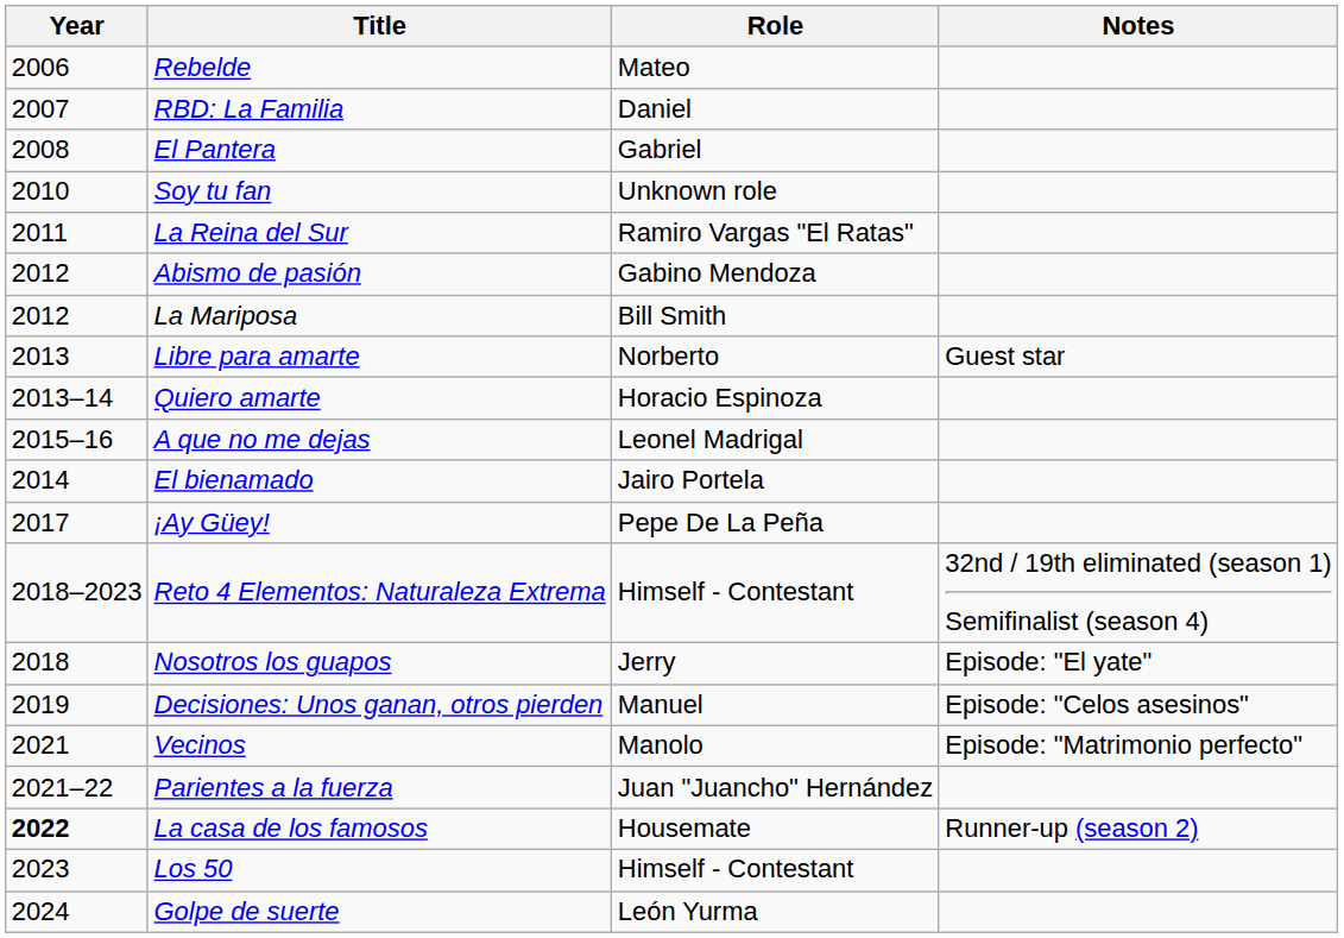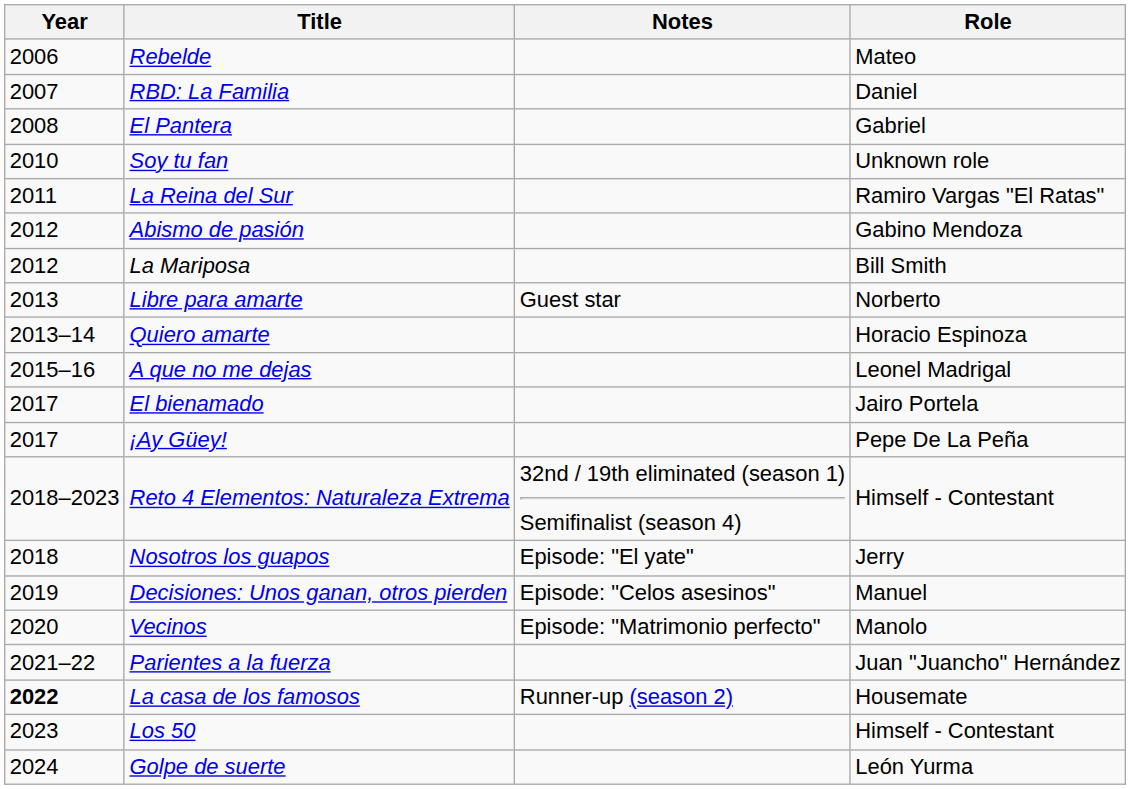 <table class="wikitable sortable">
 <tr>
 <th>Year</th>
 <th>Title</th>
+<th>Notes</th>
 <th>Role</th>
-<th>Notes</th>
 </tr>
 <tr>
 <td>2006</td>
 <td><em><a href='#'>Rebelde</a></em></td>
+<td></td>
 <td>Mateo</td>
-<td></td>
 </tr>
 <tr>
 <td>2007</td>
 <td><em><a href='#'>RBD: La Familia</a></em></td>
+<td></td>
 <td>Daniel</td>
-<td></td>
 </tr>
 <tr>
 <td>2008</td>
 <td><em><a href='#'>El Pantera</a></em></td>
+<td></td>
 <td>Gabriel</td>
-<td></td>
 </tr>
 <tr>
 <td>2010</td>
 <td><em><a href='#'>Soy tu fan</a></em></td>
+<td></td>
 <td>Unknown role</td>
-<td></td>
 </tr>
 <tr>
 <td>2011</td>
 <td><em><a href='#'>La Reina del Sur</a></em></td>
+<td></td>
 <td>Ramiro Vargas "El Ratas"</td>
-<td></td>
 </tr>
 <tr>
 <td>2012</td>
 <td><em><a href='#'>Abismo de pasión</a></em></td>
+<td></td>
 <td>Gabino Mendoza</td>
-<td></td>
 </tr>
 <tr>
 <td>2012</td>
 <td><em>La Mariposa</em></td>
+<td></td>
 <td>Bill Smith</td>
-<td></td>
 </tr>
 <tr>
 <td>2013</td>
 <td><em><a href='#'>Libre para amarte</a></em></td>
+<td>Guest star</td>
 <td>Norberto</td>
-<td>Guest star</td>
 </tr>
 <tr>
 <td>2013–14</td>
 <td><em><a href='#'>Quiero amarte</a></em></td>
+<td></td>
 <td>Horacio Espinoza</td>
-<td></td>
 </tr>
 <tr>
 <td>2015–16</td>
 <td><em><a href='#'>A que no me dejas</a></em></td>
+<td></td>
 <td>Leonel Madrigal</td>
-<td></td>
 </tr>
 <tr>
-<td>2014</td>
+<td>2017</td>
 <td><em><a href='#'>El bienamado</a></em></td>
+<td></td>
 <td>Jairo Portela</td>
-<td></td>
 </tr>
 <tr>
 <td>2017</td>
 <td><em><a href='#'>¡Ay Güey!</a></em></td>
+<td></td>
 <td>Pepe De La Peña</td>
-<td></td>
 </tr>
 <tr>
 <td>2018–2023</td>
 <td><em><a href='#'>Reto 4 Elementos: Naturaleza Extrema</a></em></td>
+<td>32nd / 19th eliminated (season 1)<hr>Semifinalist (season 4)</td>
 <td>Himself - Contestant</td>
-<td>32nd / 19th eliminated (season 1)<hr>Semifinalist (season 4)</td>
 </tr>
 <tr>
 <td>2018</td>
 <td><em><a href='#'>Nosotros los guapos</a></em></td>
+<td>Episode: "El yate"</td>
 <td>Jerry</td>
-<td>Episode: "El yate"</td>
 </tr>
 <tr>
 <td>2019</td>
 <td><em><a href='#'>Decisiones: Unos ganan, otros pierden</a></em></td>
+<td>Episode: "Celos asesinos"</td>
 <td>Manuel</td>
-<td>Episode: "Celos asesinos"</td>
 </tr>
 <tr>
-<td>2021</td>
+<td>2020</td>
 <td><em><a href='#'>Vecinos</a></em></td>
+<td>Episode: "Matrimonio perfecto"</td>
 <td>Manolo</td>
-<td>Episode: "Matrimonio perfecto"</td>
 </tr>
 <tr>
 <td>2021–22</td>
 <td><em><a href='#'>Parientes a la fuerza</a></em></td>
+<td></td>
 <td>Juan "Juancho" Hernández</td>
-<td></td>
 </tr>
 <tr>
 <td><strong>2022</strong></td>
 <td><em><a href='#'>La casa de los famosos</a></em></td>
+<td>Runner-up <a href='#'>(season 2)</a></td>
 <td>Housemate</td>
-<td>Runner-up <a href='#'>(season 2)</a></td>
 </tr>
 <tr>
 <td>2023</td>
 <td><em><a href='#'>Los 50</a></em></td>
+<td></td>
 <td>Himself - Contestant</td>
-<td></td>
 </tr>
 <tr>
 <td>2024</td>
 <td><em><a href='#'>Golpe de suerte</a></em></td>
+<td></td>
 <td>León Yurma</td>
-<td></td>
 </tr>
 </table>
